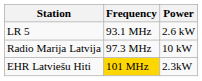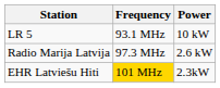 <table class="wikitable">
 <tr>
 <th>Station</th>
 <th>Frequency</th>
 <th>Power</th>
 </tr>
 <tr>
 <td>LR 5</td>
 <td>93.1 MHz</td>
-<td>2.6 kW</td>
+<td>10 kW</td>
 </tr>
 <tr>
 <td>Radio Marija Latvija</td>
 <td>97.3 MHz</td>
-<td>10 kW</td>
+<td>2.6 kW</td>
 </tr>
 <tr>
 <td>EHR Latviešu Hiti</td>
 <td style="background: gold;">101 MHz</td>
 <td>2.3kW</td>
 </tr>
 </table>
